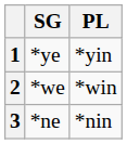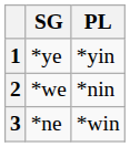 <table class="wikitable">
 <tr>
 <th></th>
 <th>SG</th>
 <th>PL</th>
 </tr>
 <tr>
 <th>1</th>
 <td>*ye</td>
 <td>*yin</td>
 </tr>
 <tr>
 <th>2</th>
 <td>*we</td>
-<td>*win</td>
+<td>*nin</td>
 </tr>
 <tr>
 <th>3</th>
 <td>*ne</td>
-<td>*nin</td>
+<td>*win</td>
 </tr>
 </table>
